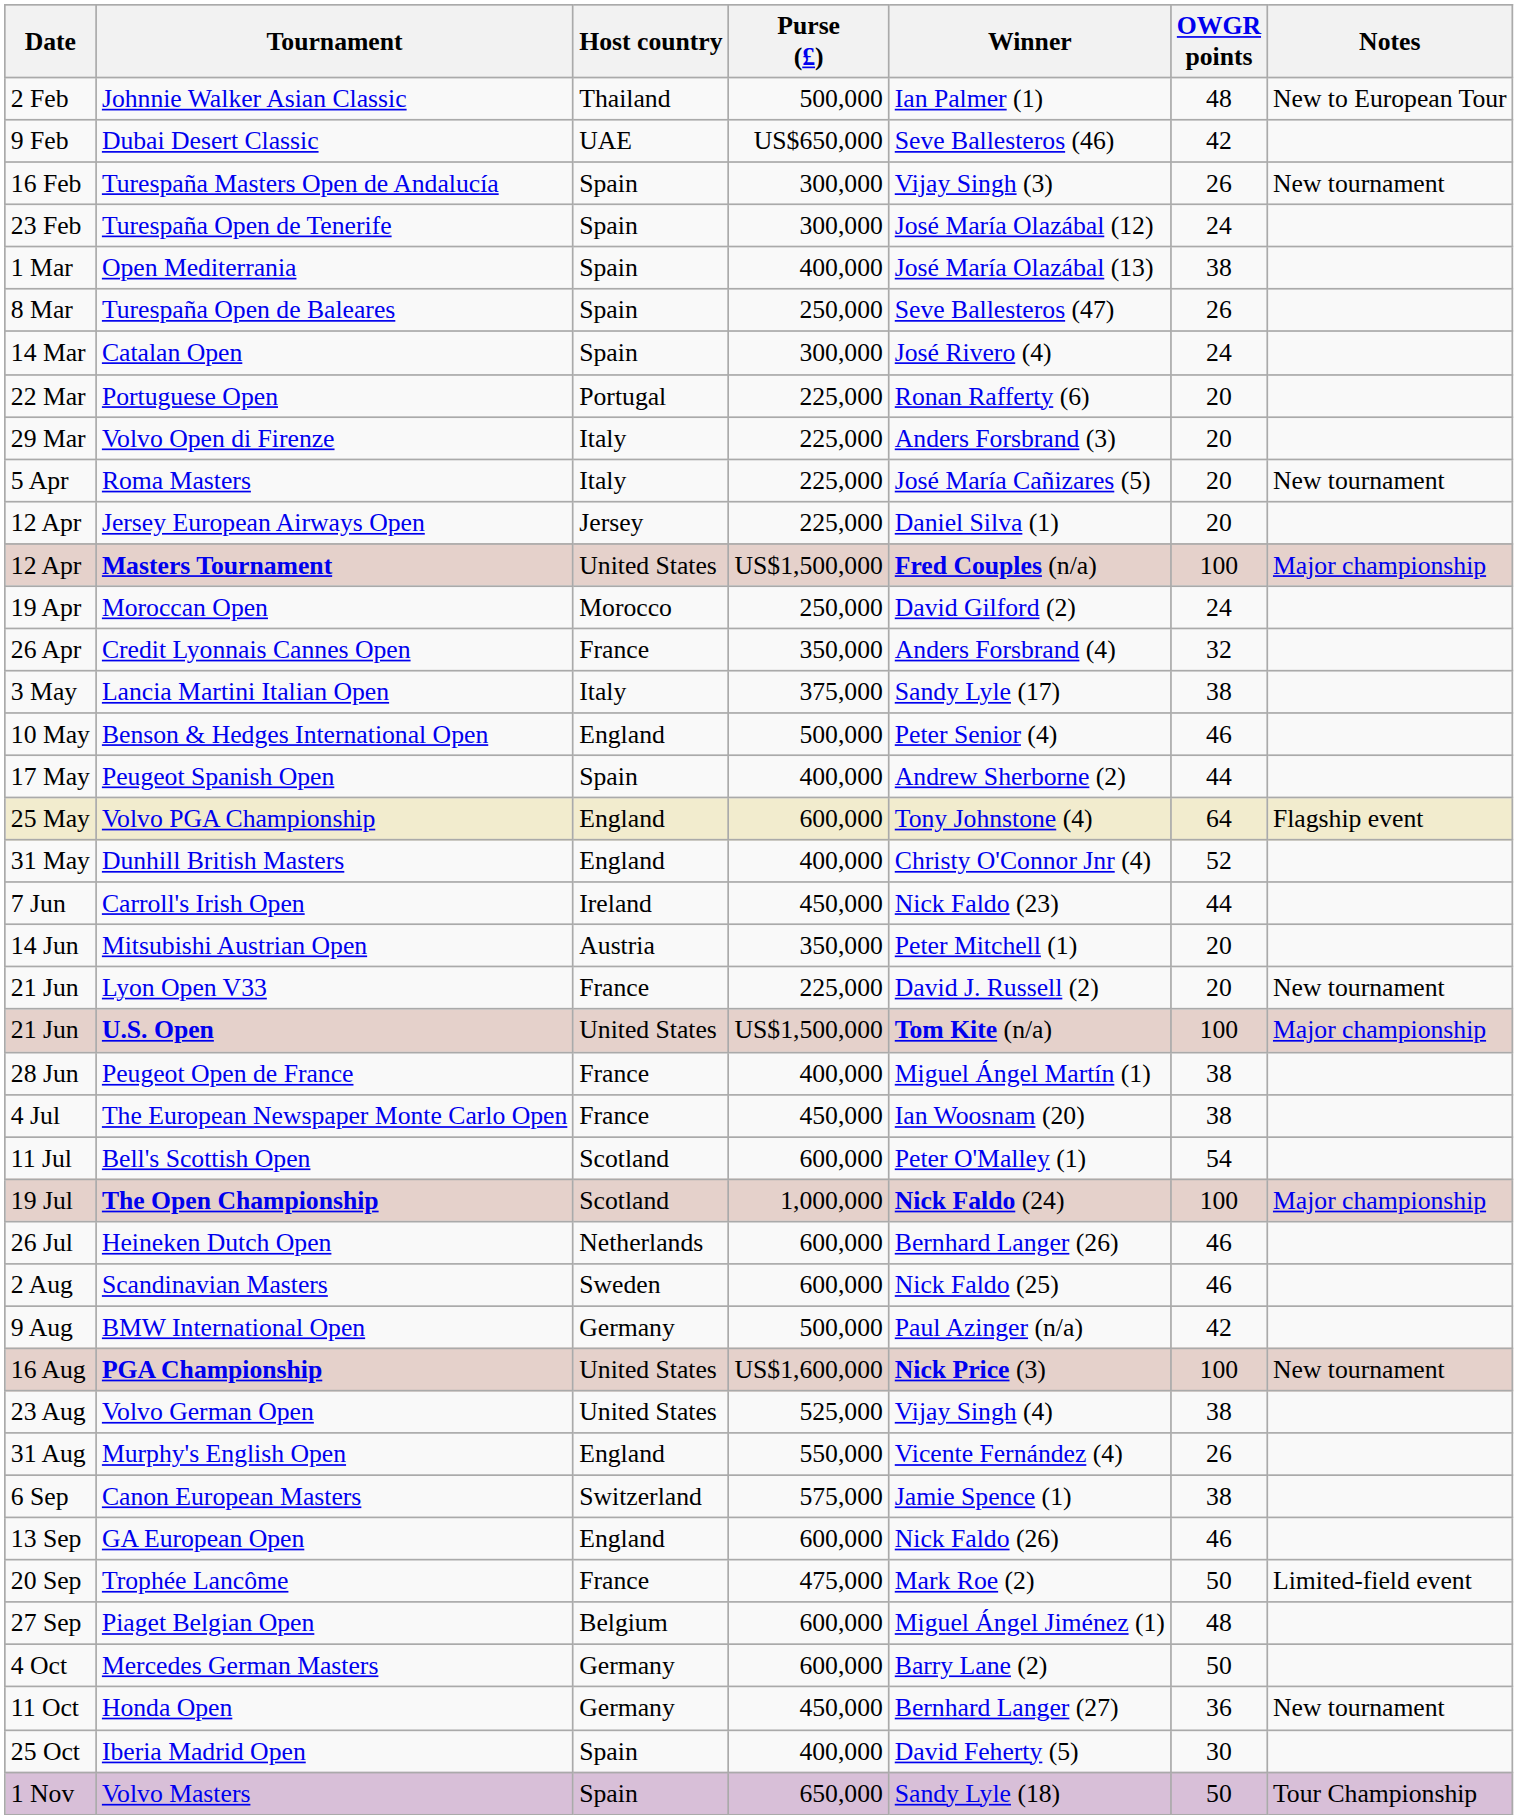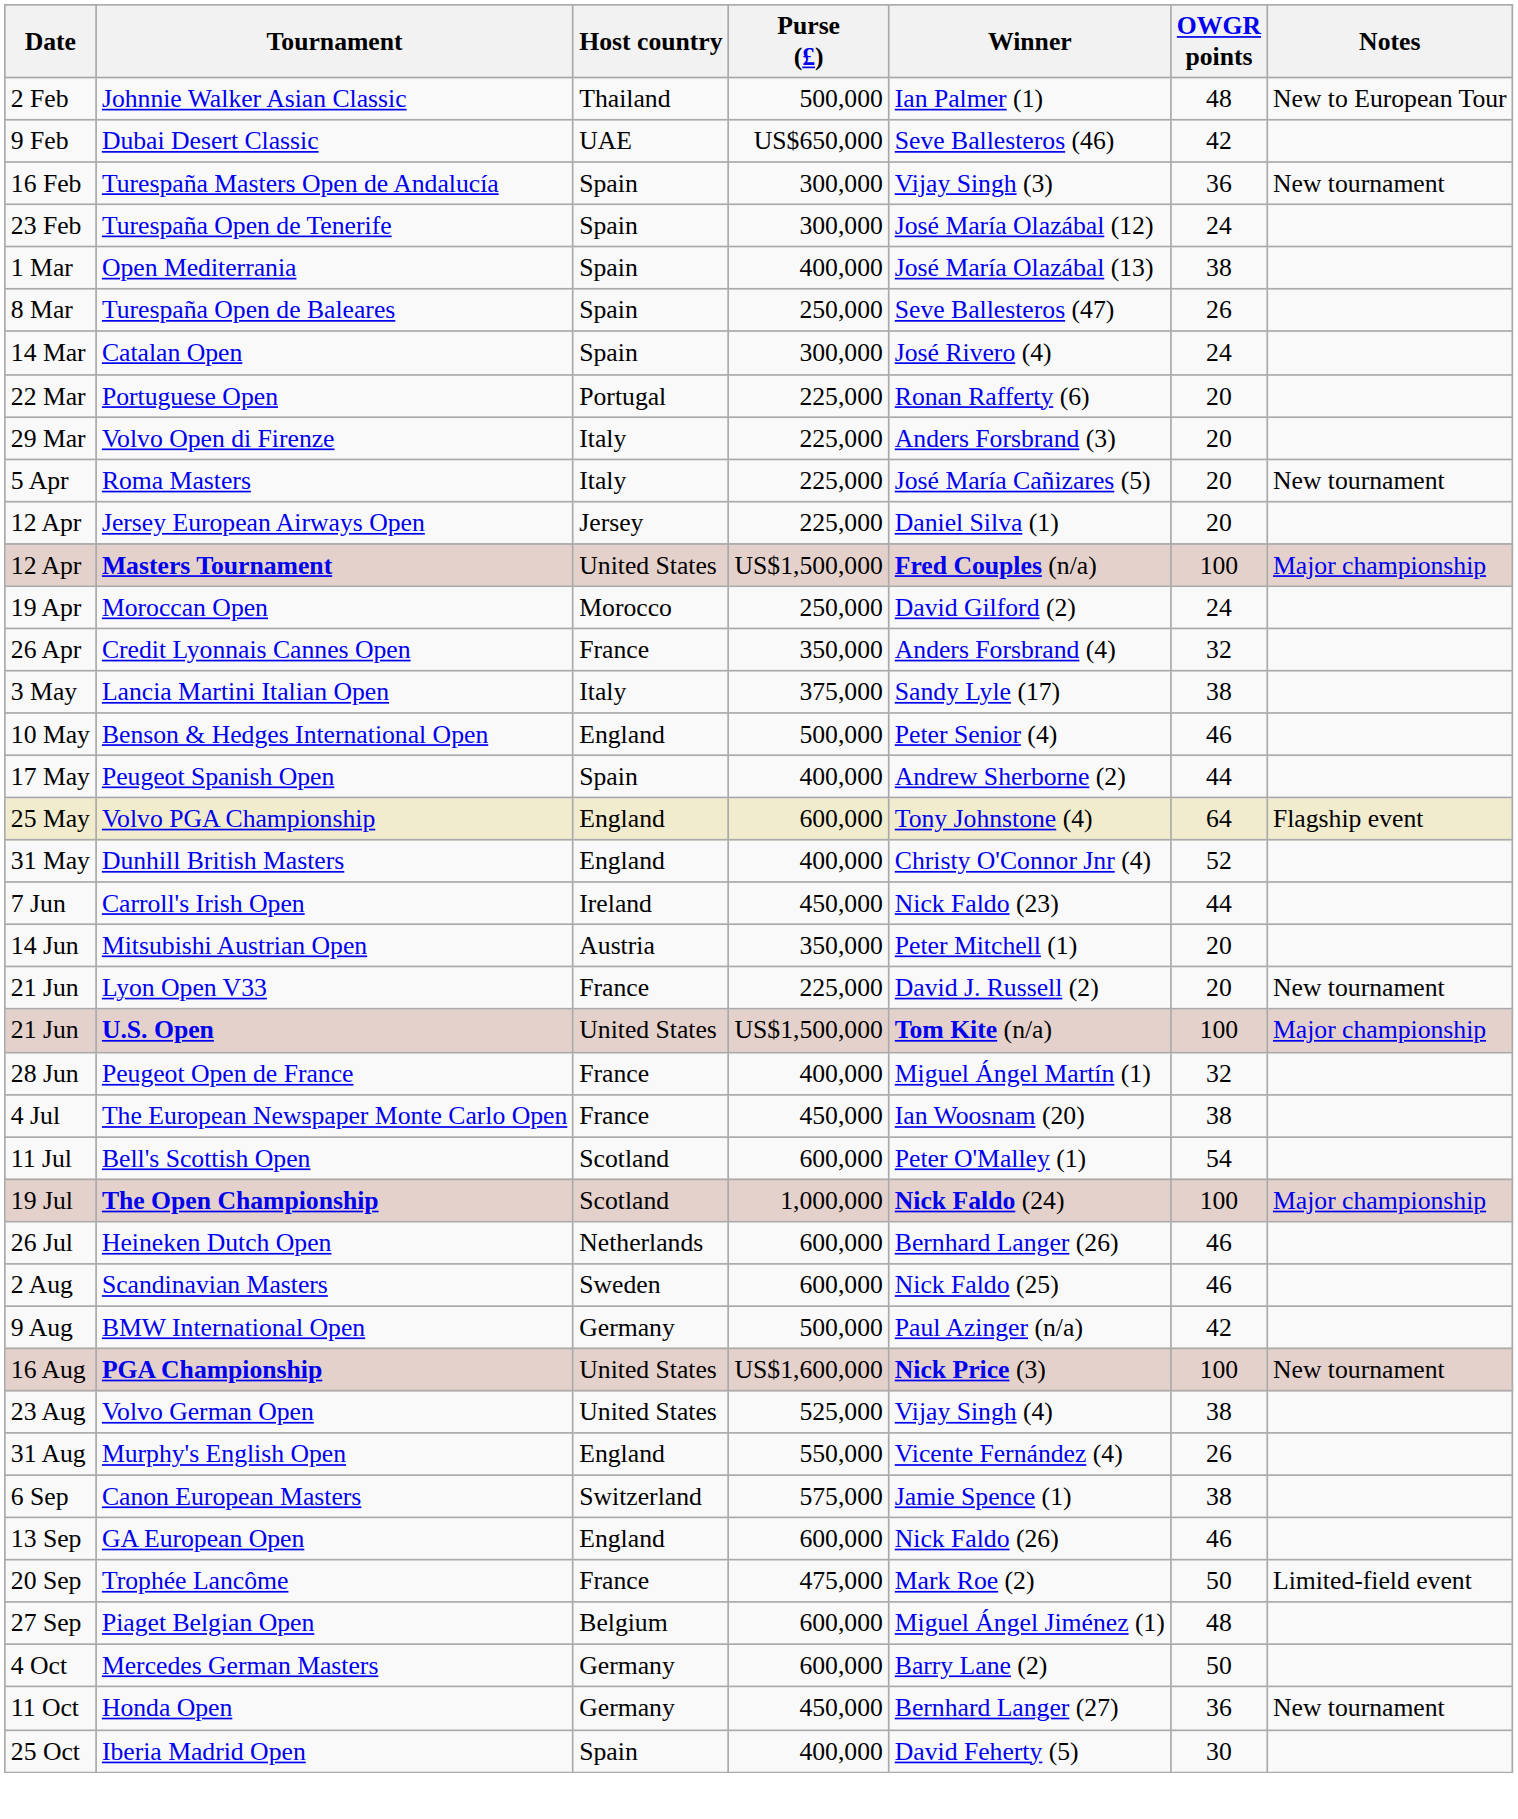 <table class="wikitable" style="font-size:95%">
 <tr>
 <th>Date</th>
 <th>Tournament</th>
 <th>Host country</th>
 <th>Purse<br>(<a href='#'>£</a>)</th>
 <th>Winner</th>
 <th><a href='#'>OWGR</a><br>points</th>
 <th>Notes</th>
 </tr>
 <tr>
 <td>2 Feb</td>
 <td><a href='#'>Johnnie Walker Asian Classic</a></td>
 <td>Thailand</td>
 <td align=right>500,000</td>
 <td> <a href='#'>Ian Palmer</a> (1)</td>
 <td align=center>48</td>
 <td>New to European Tour</td>
 </tr>
 <tr>
 <td>9 Feb</td>
 <td><a href='#'>Dubai Desert Classic</a></td>
 <td>UAE</td>
 <td align=right>US$650,000</td>
 <td> <a href='#'>Seve Ballesteros</a> (46)</td>
 <td align=center>42</td>
 <td></td>
 </tr>
 <tr>
 <td>16 Feb</td>
 <td><a href='#'>Turespaña Masters Open de Andalucía</a></td>
 <td>Spain</td>
 <td align=right>300,000</td>
 <td> <a href='#'>Vijay Singh</a> (3)</td>
-<td align=center>26</td>
+<td align=center>36</td>
 <td>New tournament</td>
 </tr>
 <tr>
 <td>23 Feb</td>
 <td><a href='#'>Turespaña Open de Tenerife</a></td>
 <td>Spain</td>
 <td align=right>300,000</td>
 <td> <a href='#'>José María Olazábal</a> (12)</td>
 <td align=center>24</td>
 <td></td>
 </tr>
 <tr>
 <td>1 Mar</td>
 <td><a href='#'>Open Mediterrania</a></td>
 <td>Spain</td>
 <td align=right>400,000</td>
 <td> <a href='#'>José María Olazábal</a> (13)</td>
 <td align=center>38</td>
 <td></td>
 </tr>
 <tr>
 <td>8 Mar</td>
 <td><a href='#'>Turespaña Open de Baleares</a></td>
 <td>Spain</td>
 <td align=right>250,000</td>
 <td> <a href='#'>Seve Ballesteros</a> (47)</td>
 <td align=center>26</td>
 <td></td>
 </tr>
 <tr>
 <td>14 Mar</td>
 <td><a href='#'>Catalan Open</a></td>
 <td>Spain</td>
 <td align=right>300,000</td>
 <td> <a href='#'>José Rivero</a> (4)</td>
 <td align=center>24</td>
 <td></td>
 </tr>
 <tr>
 <td>22 Mar</td>
 <td><a href='#'>Portuguese Open</a></td>
 <td>Portugal</td>
 <td align=right>225,000</td>
 <td> <a href='#'>Ronan Rafferty</a> (6)</td>
 <td align=center>20</td>
 <td></td>
 </tr>
 <tr>
 <td>29 Mar</td>
 <td><a href='#'>Volvo Open di Firenze</a></td>
 <td>Italy</td>
 <td align=right>225,000</td>
 <td> <a href='#'>Anders Forsbrand</a> (3)</td>
 <td align=center>20</td>
 <td></td>
 </tr>
 <tr>
 <td>5 Apr</td>
 <td><a href='#'>Roma Masters</a></td>
 <td>Italy</td>
 <td align=right>225,000</td>
 <td> <a href='#'>José María Cañizares</a> (5)</td>
 <td align=center>20</td>
 <td>New tournament</td>
 </tr>
 <tr>
 <td>12 Apr</td>
 <td><a href='#'>Jersey European Airways Open</a></td>
 <td>Jersey</td>
 <td align=right>225,000</td>
 <td> <a href='#'>Daniel Silva</a> (1)</td>
 <td align=center>20</td>
 <td></td>
 </tr>
 <tr style="background:#e5d1cb;">
 <td>12 Apr</td>
 <td><strong><a href='#'>Masters Tournament</a></strong></td>
 <td>United States</td>
 <td align=right>US$1,500,000</td>
 <td> <strong><a href='#'>Fred Couples</a></strong> (n/a)</td>
 <td align=center>100</td>
 <td><a href='#'>Major championship</a></td>
 </tr>
 <tr>
 <td>19 Apr</td>
 <td><a href='#'>Moroccan Open</a></td>
 <td>Morocco</td>
 <td align=right>250,000</td>
 <td> <a href='#'>David Gilford</a> (2)</td>
 <td align=center>24</td>
 <td></td>
 </tr>
 <tr>
 <td>26 Apr</td>
 <td><a href='#'>Credit Lyonnais Cannes Open</a></td>
 <td>France</td>
 <td align=right>350,000</td>
 <td> <a href='#'>Anders Forsbrand</a> (4)</td>
 <td align=center>32</td>
 <td></td>
 </tr>
 <tr>
 <td>3 May</td>
 <td><a href='#'>Lancia Martini Italian Open</a></td>
 <td>Italy</td>
 <td align=right>375,000</td>
 <td> <a href='#'>Sandy Lyle</a> (17)</td>
 <td align=center>38</td>
 <td></td>
 </tr>
 <tr>
 <td>10 May</td>
 <td><a href='#'>Benson & Hedges International Open</a></td>
 <td>England</td>
 <td align=right>500,000</td>
 <td> <a href='#'>Peter Senior</a> (4)</td>
 <td align=center>46</td>
 <td></td>
 </tr>
 <tr>
 <td>17 May</td>
 <td><a href='#'>Peugeot Spanish Open</a></td>
 <td>Spain</td>
 <td align=right>400,000</td>
 <td> <a href='#'>Andrew Sherborne</a> (2)</td>
 <td align=center>44</td>
 <td></td>
 </tr>
 <tr style="background:#f2ecce;">
 <td>25 May</td>
 <td><a href='#'>Volvo PGA Championship</a></td>
 <td>England</td>
 <td align=right>600,000</td>
 <td> <a href='#'>Tony Johnstone</a> (4)</td>
 <td align=center>64</td>
 <td>Flagship event</td>
 </tr>
 <tr>
 <td>31 May</td>
 <td><a href='#'>Dunhill British Masters</a></td>
 <td>England</td>
 <td align=right>400,000</td>
 <td> <a href='#'>Christy O'Connor Jnr</a> (4)</td>
 <td align=center>52</td>
 <td></td>
 </tr>
 <tr>
 <td>7 Jun</td>
 <td><a href='#'>Carroll's Irish Open</a></td>
 <td>Ireland</td>
 <td align=right>450,000</td>
 <td> <a href='#'>Nick Faldo</a> (23)</td>
 <td align=center>44</td>
 <td></td>
 </tr>
 <tr>
 <td>14 Jun</td>
 <td><a href='#'>Mitsubishi Austrian Open</a></td>
 <td>Austria</td>
 <td align=right>350,000</td>
 <td> <a href='#'>Peter Mitchell</a> (1)</td>
 <td align=center>20</td>
 <td></td>
 </tr>
 <tr>
 <td>21 Jun</td>
 <td><a href='#'>Lyon Open V33</a></td>
 <td>France</td>
 <td align=right>225,000</td>
 <td> <a href='#'>David J. Russell</a> (2)</td>
 <td align=center>20</td>
 <td>New tournament</td>
 </tr>
 <tr style="background:#e5d1cb;">
 <td>21 Jun</td>
 <td><strong><a href='#'>U.S. Open</a></strong></td>
 <td>United States</td>
 <td align=right>US$1,500,000</td>
 <td> <strong><a href='#'>Tom Kite</a></strong> (n/a)</td>
 <td align=center>100</td>
 <td><a href='#'>Major championship</a></td>
 </tr>
 <tr>
 <td>28 Jun</td>
 <td><a href='#'>Peugeot Open de France</a></td>
 <td>France</td>
 <td align=right>400,000</td>
 <td> <a href='#'>Miguel Ángel Martín</a> (1)</td>
-<td align=center>38</td>
+<td align=center>32</td>
 <td></td>
 </tr>
 <tr>
 <td>4 Jul</td>
 <td><a href='#'>The European Newspaper Monte Carlo Open</a></td>
 <td>France</td>
 <td align=right>450,000</td>
 <td> <a href='#'>Ian Woosnam</a> (20)</td>
 <td align=center>38</td>
 <td></td>
 </tr>
 <tr>
 <td>11 Jul</td>
 <td><a href='#'>Bell's Scottish Open</a></td>
 <td>Scotland</td>
 <td align=right>600,000</td>
 <td> <a href='#'>Peter O'Malley</a> (1)</td>
 <td align=center>54</td>
 <td></td>
 </tr>
 <tr style="background:#e5d1cb;">
 <td>19 Jul</td>
 <td><strong><a href='#'>The Open Championship</a></strong></td>
 <td>Scotland</td>
 <td align=right>1,000,000</td>
 <td> <strong><a href='#'>Nick Faldo</a></strong> (24)</td>
 <td align=center>100</td>
 <td><a href='#'>Major championship</a></td>
 </tr>
 <tr>
 <td>26 Jul</td>
 <td><a href='#'>Heineken Dutch Open</a></td>
 <td>Netherlands</td>
 <td align=right>600,000</td>
 <td> <a href='#'>Bernhard Langer</a> (26)</td>
 <td align=center>46</td>
 <td></td>
 </tr>
 <tr>
 <td>2 Aug</td>
 <td><a href='#'>Scandinavian Masters</a></td>
 <td>Sweden</td>
 <td align=right>600,000</td>
 <td> <a href='#'>Nick Faldo</a> (25)</td>
 <td align=center>46</td>
 <td></td>
 </tr>
 <tr>
 <td>9 Aug</td>
 <td><a href='#'>BMW International Open</a></td>
 <td>Germany</td>
 <td align=right>500,000</td>
 <td> <a href='#'>Paul Azinger</a> (n/a)</td>
 <td align=center>42</td>
 <td></td>
 </tr>
 <tr style="background:#e5d1cb;">
 <td>16 Aug</td>
 <td><strong><a href='#'>PGA Championship</a></strong></td>
 <td>United States</td>
 <td align=right>US$1,600,000</td>
 <td> <strong><a href='#'>Nick Price</a></strong> (3)</td>
 <td align=center>100</td>
 <td>New tournament</td>
 </tr>
 <tr>
 <td>23 Aug</td>
 <td><a href='#'>Volvo German Open</a></td>
 <td>United States</td>
 <td align=right>525,000</td>
 <td> <a href='#'>Vijay Singh</a> (4)</td>
 <td align=center>38</td>
 <td></td>
 </tr>
 <tr>
 <td>31 Aug</td>
 <td><a href='#'>Murphy's English Open</a></td>
 <td>England</td>
 <td align=right>550,000</td>
 <td> <a href='#'>Vicente Fernández</a> (4)</td>
 <td align=center>26</td>
 <td></td>
 </tr>
 <tr>
 <td>6 Sep</td>
 <td><a href='#'>Canon European Masters</a></td>
 <td>Switzerland</td>
 <td align=right>575,000</td>
 <td> <a href='#'>Jamie Spence</a> (1)</td>
 <td align=center>38</td>
 <td></td>
 </tr>
 <tr>
 <td>13 Sep</td>
 <td><a href='#'>GA European Open</a></td>
 <td>England</td>
 <td align=right>600,000</td>
 <td> <a href='#'>Nick Faldo</a> (26)</td>
 <td align=center>46</td>
 <td></td>
 </tr>
 <tr>
 <td>20 Sep</td>
 <td><a href='#'>Trophée Lancôme</a></td>
 <td>France</td>
 <td align=right>475,000</td>
 <td> <a href='#'>Mark Roe</a> (2)</td>
 <td align=center>50</td>
 <td>Limited-field event</td>
 </tr>
 <tr>
 <td>27 Sep</td>
 <td><a href='#'>Piaget Belgian Open</a></td>
 <td>Belgium</td>
 <td align=right>600,000</td>
 <td> <a href='#'>Miguel Ángel Jiménez</a> (1)</td>
 <td align=center>48</td>
 <td></td>
 </tr>
 <tr>
 <td>4 Oct</td>
 <td><a href='#'>Mercedes German Masters</a></td>
 <td>Germany</td>
 <td align=right>600,000</td>
 <td> <a href='#'>Barry Lane</a> (2)</td>
 <td align=center>50</td>
 <td></td>
 </tr>
 <tr>
 <td>11 Oct</td>
 <td><a href='#'>Honda Open</a></td>
 <td>Germany</td>
 <td align=right>450,000</td>
 <td> <a href='#'>Bernhard Langer</a> (27)</td>
 <td align=center>36</td>
 <td>New tournament</td>
 </tr>
 <tr>
 <td>25 Oct</td>
 <td><a href='#'>Iberia Madrid Open</a></td>
 <td>Spain</td>
 <td align=right>400,000</td>
 <td> <a href='#'>David Feherty</a> (5)</td>
 <td align=center>30</td>
 <td></td>
 </tr>
-<tr style="background:thistle;">
-<td>1 Nov</td>
-<td><a href='#'>Volvo Masters</a></td>
-<td>Spain</td>
-<td align=right>650,000</td>
-<td> <a href='#'>Sandy Lyle</a> (18)</td>
-<td align=center>50</td>
-<td>Tour Championship</td>
-</tr>
 </table>
